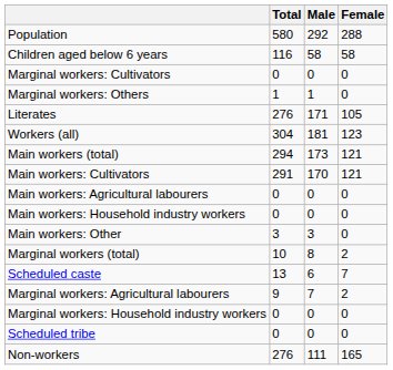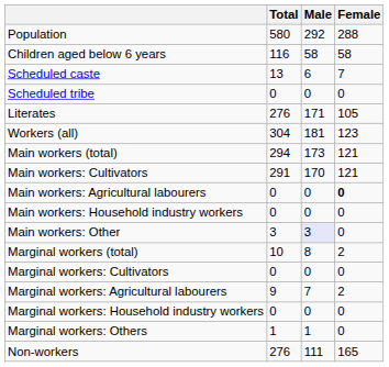 <table class="wikitable sortable">
 <tr>
 <th></th>
 <th>Total</th>
 <th>Male</th>
 <th>Female</th>
 </tr>
 <tr>
 <td>Population</td>
 <td>580</td>
 <td>292</td>
 <td>288</td>
 </tr>
 <tr>
 <td>Children aged below 6 years</td>
 <td>116</td>
 <td>58</td>
 <td>58</td>
 </tr>
 <tr>
-<td>Marginal workers: Cultivators</td>
+<td><a href='#'>Scheduled caste</a></td>
+<td>13</td>
+<td>6</td>
+<td>7</td>
+</tr>
+<tr>
+<td><a href='#'>Scheduled tribe</a></td>
 <td>0</td>
 <td>0</td>
-<td>0</td>
-</tr>
-<tr>
-<td>Marginal workers: Others</td>
-<td>1</td>
-<td>1</td>
 <td>0</td>
 </tr>
 <tr>
 <td>Literates</td>
 <td>276</td>
 <td>171</td>
 <td>105</td>
 </tr>
 <tr>
 <td>Workers (all)</td>
 <td>304</td>
 <td>181</td>
 <td>123</td>
 </tr>
 <tr>
 <td>Main workers (total)</td>
 <td>294</td>
 <td>173</td>
 <td>121</td>
 </tr>
 <tr>
 <td>Main workers: Cultivators</td>
 <td>291</td>
 <td>170</td>
 <td>121</td>
 </tr>
 <tr>
 <td>Main workers: Agricultural labourers</td>
 <td>0</td>
 <td>0</td>
-<td>0</td>
+<td><strong>0</strong></td>
 </tr>
 <tr>
 <td>Main workers: Household industry workers</td>
 <td>0</td>
 <td>0</td>
 <td>0</td>
 </tr>
 <tr>
 <td>Main workers: Other</td>
 <td>3</td>
-<td>3</td>
+<td style="background: lavender;">3</td>
 <td>0</td>
 </tr>
 <tr>
 <td>Marginal workers (total)</td>
 <td>10</td>
 <td>8</td>
 <td>2</td>
 </tr>
 <tr>
-<td><a href='#'>Scheduled caste</a></td>
-<td>13</td>
-<td>6</td>
-<td>7</td>
+<td>Marginal workers: Cultivators</td>
+<td>0</td>
+<td>0</td>
+<td>0</td>
 </tr>
 <tr>
 <td>Marginal workers: Agricultural labourers</td>
 <td>9</td>
 <td>7</td>
 <td>2</td>
 </tr>
 <tr>
 <td>Marginal workers: Household industry workers</td>
 <td>0</td>
 <td>0</td>
 <td>0</td>
 </tr>
 <tr>
-<td><a href='#'>Scheduled tribe</a></td>
-<td>0</td>
-<td>0</td>
+<td>Marginal workers: Others</td>
+<td>1</td>
+<td>1</td>
 <td>0</td>
 </tr>
 <tr>
 <td>Non-workers</td>
 <td>276</td>
 <td>111</td>
 <td>165</td>
 </tr>
 </table>
